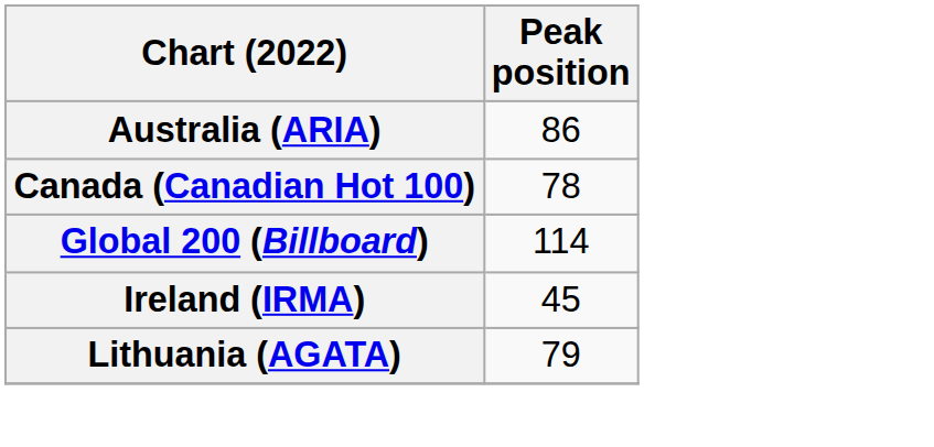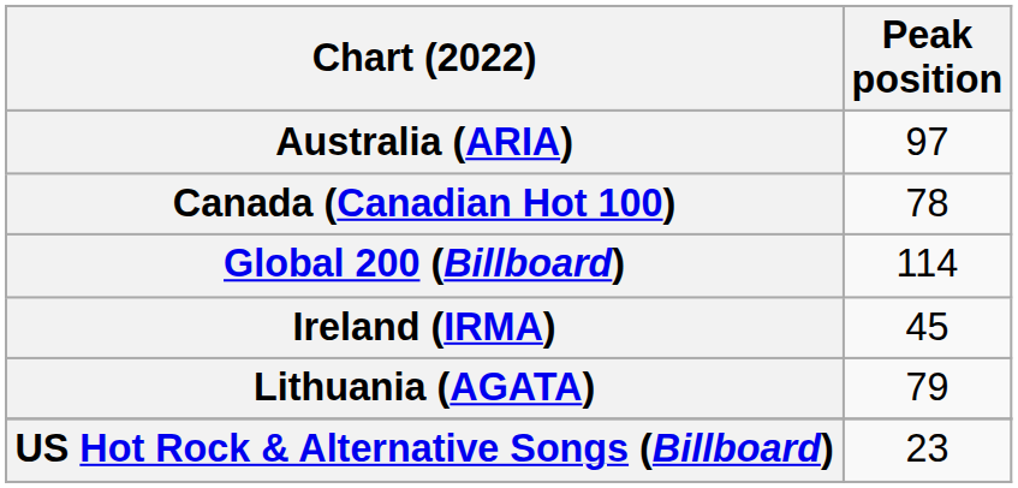 <table class="wikitable sortable plainrowheaders" style="text-align:center">
 <tr>
 <th scope="col">Chart (2022)</th>
 <th scope="col">Peak<br>position</th>
 </tr>
 <tr>
 <th scope="row">Australia (<a href='#'>ARIA</a>)</th>
-<td>86</td>
+<td>97</td>
 </tr>
 <tr>
 <th scope="row">Canada (<a href='#'>Canadian Hot 100</a>)</th>
 <td>78</td>
 </tr>
 <tr>
 <th scope="row"><a href='#'>Global 200</a> (<em><a href='#'>Billboard</a></em>)</th>
 <td>114</td>
 </tr>
 <tr>
 <th scope="row">Ireland (<a href='#'>IRMA</a>)</th>
 <td>45</td>
 </tr>
 <tr>
 <th scope="row">Lithuania (<a href='#'>AGATA</a>)</th>
 <td>79</td>
 </tr>
 <tr>
 </tr>
+<tr>
+<th scope="row">US <a href='#'>Hot Rock & Alternative Songs</a> (<em><a href='#'>Billboard</a></em>)</th>
+<td>23</td>
+</tr>
 </table>
